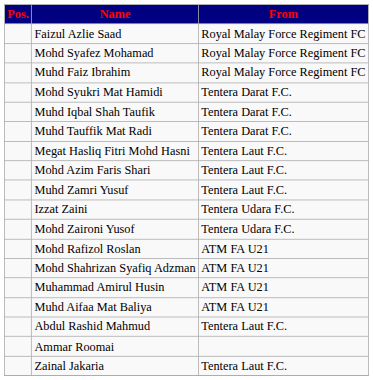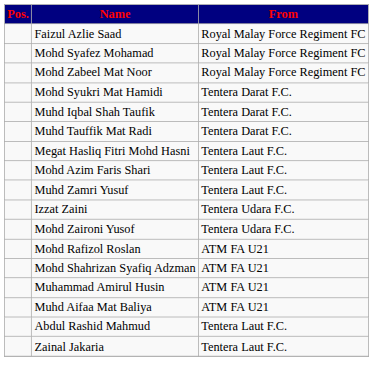 <table class="wikitable sortable">
 <tr>
 <th style="background:#000080; color:Red;">Pos.</th>
 <th style="background:#000080; color:Red;">Name</th>
 <th style="background:#000080; color:Red;">From</th>
 </tr>
 <tr>
 <td></td>
 <td> Faizul Azlie Saad</td>
 <td> Royal Malay Force Regiment FC</td>
 </tr>
 <tr>
 <td></td>
 <td> Mohd Syafez Mohamad</td>
 <td> Royal Malay Force Regiment FC</td>
 </tr>
 <tr>
 <td></td>
-<td> Muhd Faiz Ibrahim</td>
+<td> Mohd Zabeel Mat Noor</td>
 <td> Royal Malay Force Regiment FC</td>
 </tr>
 <tr>
 <td></td>
 <td> Mohd Syukri Mat Hamidi</td>
 <td> Tentera Darat F.C.</td>
 </tr>
 <tr>
 <td></td>
 <td> Muhd Iqbal Shah Taufik</td>
 <td> Tentera Darat F.C.</td>
 </tr>
 <tr>
 <td></td>
 <td> Muhd Tauffik Mat Radi</td>
 <td> Tentera Darat F.C.</td>
 </tr>
 <tr>
 <td></td>
 <td> Megat Hasliq Fitri Mohd Hasni</td>
 <td> Tentera Laut F.C.</td>
 </tr>
 <tr>
 <td></td>
 <td> Mohd Azim Faris Shari</td>
 <td> Tentera Laut F.C.</td>
 </tr>
 <tr>
 <td></td>
 <td> Muhd Zamri Yusuf</td>
 <td> Tentera Laut F.C.</td>
 </tr>
 <tr>
 <td></td>
 <td> Izzat Zaini</td>
 <td> Tentera Udara F.C.</td>
 </tr>
 <tr>
 <td></td>
 <td> Mohd Zaironi Yusof</td>
 <td> Tentera Udara F.C.</td>
 </tr>
 <tr>
 <td></td>
 <td> Mohd Rafizol Roslan</td>
 <td> ATM FA U21</td>
 </tr>
 <tr>
 <td></td>
 <td> Mohd Shahrizan Syafiq Adzman</td>
 <td> ATM FA U21</td>
 </tr>
 <tr>
 <td></td>
 <td> Muhammad Amirul Husin</td>
 <td> ATM FA U21</td>
 </tr>
 <tr>
 <td></td>
 <td> Muhd Aifaa Mat Baliya</td>
 <td> ATM FA U21</td>
 </tr>
 <tr>
 <td></td>
 <td> Abdul Rashid Mahmud</td>
 <td> Tentera Laut F.C.</td>
 </tr>
 <tr>
 <td></td>
-<td> Ammar Roomai</td>
-<td></td>
-</tr>
-<tr>
-<td></td>
 <td> Zainal Jakaria</td>
 <td> Tentera Laut F.C.</td>
 </tr>
 <tr>
 </tr>
 </table>
